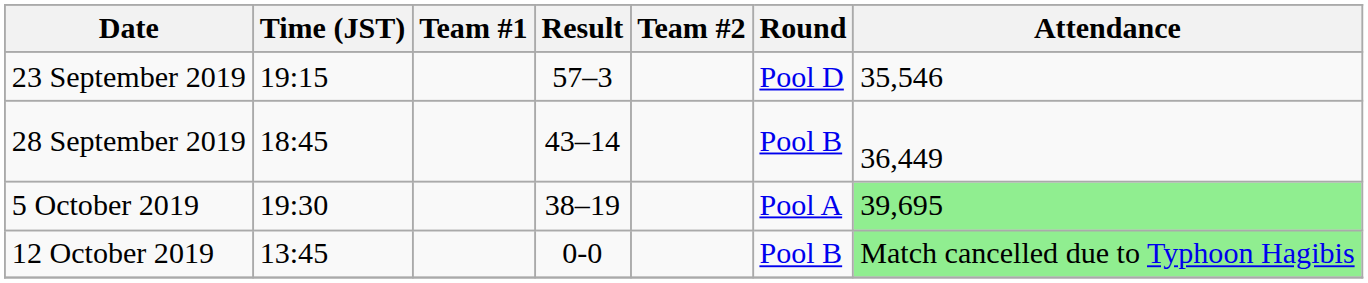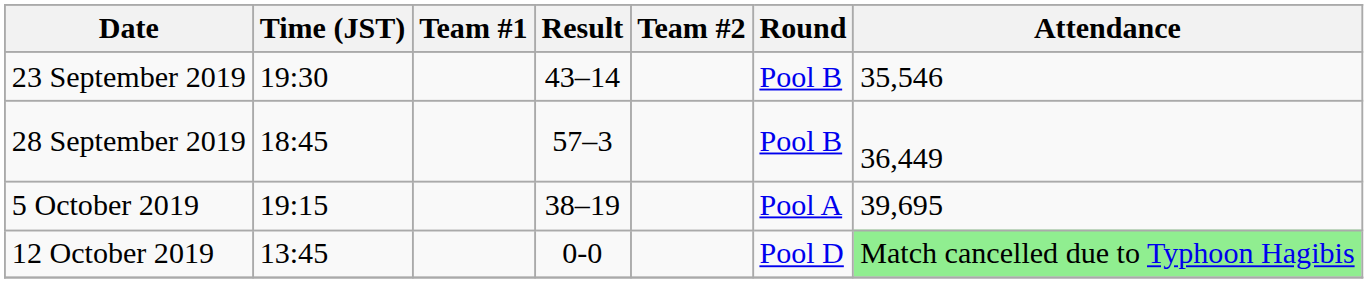 <table class="wikitable" style="text-align: left;">
 <tr>
 <th>Date</th>
 <th>Time (JST)</th>
 <th>Team #1</th>
 <th>Result</th>
 <th>Team #2</th>
 <th>Round</th>
 <th>Attendance</th>
 </tr>
 <tr>
 <td>23 September 2019</td>
-<td>19:15</td>
+<td>19:30</td>
 <td></td>
-<td style="text-align:center;">57–3</td>
+<td style="text-align:center;">43–14</td>
 <td></td>
-<td><a href='#'>Pool D</a></td>
+<td><a href='#'>Pool B</a></td>
 <td>35,546</td>
 </tr>
 <tr>
 <td>28 September 2019</td>
 <td>18:45</td>
 <td></td>
-<td style="text-align:center;">43–14</td>
+<td style="text-align:center;">57–3</td>
 <td></td>
 <td><a href='#'>Pool B</a></td>
 <td><br>36,449</td>
 </tr>
 <tr>
 <td>5 October 2019</td>
-<td>19:30</td>
+<td>19:15</td>
 <td></td>
 <td style="text-align:center;">38–19</td>
 <td></td>
 <td><a href='#'>Pool A</a></td>
-<td style="background: lightgreen;">39,695</td>
+<td>39,695</td>
 </tr>
 <tr>
 <td>12 October 2019</td>
 <td>13:45</td>
 <td></td>
 <td style="text-align:center;">0-0</td>
 <td></td>
-<td><a href='#'>Pool B</a></td>
+<td><a href='#'>Pool D</a></td>
 <td style="background: lightgreen;">Match cancelled due to <a href='#'>Typhoon Hagibis</a></td>
 </tr>
 <tr>
 </tr>
 </table>
